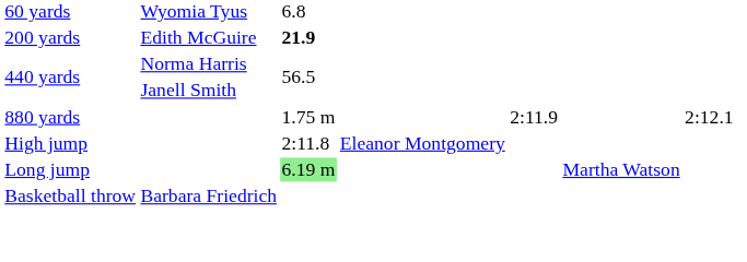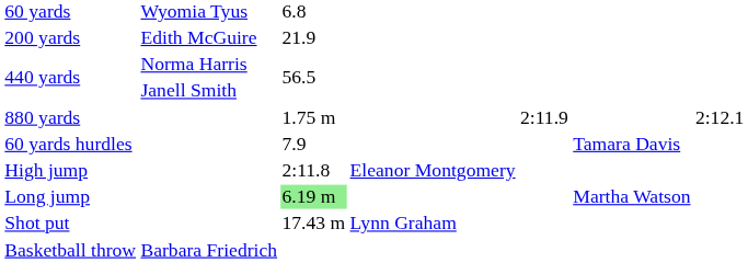 <table>
 <tr>
 <td><a href='#'>60 yards</a></td>
 <td><a href='#'>Wyomia Tyus</a></td>
 <td>6.8</td>
 <td></td>
 <td></td>
 <td></td>
 <td></td>
 </tr>
 <tr>
 <td><a href='#'>200 yards</a></td>
 <td><a href='#'>Edith McGuire</a></td>
-<td><strong>21.9</strong></td>
+<td>21.9</td>
 <td></td>
 <td></td>
 <td></td>
 <td></td>
 </tr>
 <tr>
 <td rowspan=2><a href='#'>440 yards</a></td>
 <td><a href='#'>Norma Harris</a></td>
 <td rowspan=2>56.5</td>
 <td rowspan=2></td>
 <td rowspan=2></td>
 <td rowspan=2></td>
 <td rowspan=2></td>
 </tr>
 <tr>
 <td><a href='#'>Janell Smith</a></td>
 </tr>
 <tr>
 <td><a href='#'>880 yards</a></td>
 <td></td>
 <td>1.75 m</td>
 <td></td>
 <td>2:11.9</td>
 <td></td>
 <td>2:12.1</td>
 </tr>
 <tr>
+<td><a href='#'>60 yards hurdles</a></td>
+<td></td>
+<td>7.9</td>
+<td></td>
+<td></td>
+<td><a href='#'>Tamara Davis</a></td>
+<td></td>
+</tr>
+<tr>
 <td><a href='#'>High jump</a></td>
 <td></td>
 <td>2:11.8</td>
 <td><a href='#'>Eleanor Montgomery</a></td>
 <td></td>
 <td></td>
 <td></td>
 </tr>
 <tr>
 <td><a href='#'>Long jump</a></td>
 <td></td>
 <td style="background: lightgreen;">6.19 m</td>
 <td></td>
 <td></td>
 <td><a href='#'>Martha Watson</a></td>
 <td></td>
 </tr>
 <tr>
+<td><a href='#'>Shot put</a></td>
+<td></td>
+<td>17.43 m</td>
+<td><a href='#'>Lynn Graham</a></td>
+<td></td>
+<td></td>
+<td></td>
+</tr>
+<tr>
 <td><a href='#'>Basketball throw</a></td>
 <td><a href='#'>Barbara Friedrich</a></td>
 <td></td>
 <td></td>
 <td></td>
 <td></td>
 <td></td>
 </tr>
 </table>
